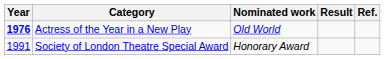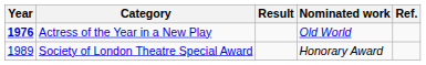 <table class="wikitable">
 <tr>
 <th>Year</th>
 <th>Category</th>
+<th>Result</th>
 <th>Nominated work</th>
-<th>Result</th>
 <th>Ref.</th>
 </tr>
 <tr>
 <td><strong><a href='#'>1976</a></strong></td>
 <td><a href='#'>Actress of the Year in a New Play</a></td>
+<td></td>
 <td><a href='#'><em>Old World</em></a></td>
-<td></td>
 <td></td>
 </tr>
 <tr>
-<td><a href='#'>1991</a></td>
+<td><a href='#'>1989</a></td>
 <td><a href='#'>Society of London Theatre Special Award</a></td>
+<td></td>
 <td><em>Honorary Award</em></td>
-<td></td>
 <td></td>
 </tr>
 </table>
